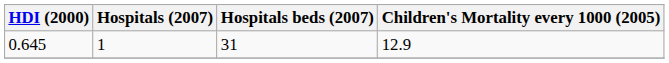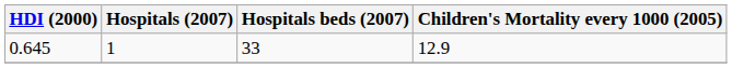 <table class="wikitable" border="1">
 <tr>
 <th><a href='#'>HDI</a> (2000)</th>
 <th>Hospitals (2007)</th>
 <th>Hospitals beds (2007)</th>
 <th>Children's Mortality every 1000 (2005)</th>
 </tr>
 <tr>
 <td>0.645</td>
 <td>1</td>
-<td>31</td>
+<td>33</td>
 <td>12.9</td>
 </tr>
 <tr>
 </tr>
 </table>
